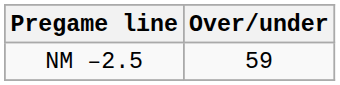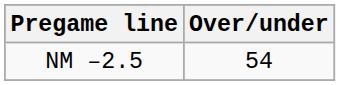 <table class="wikitable">
 <tr align="center">
 <th style=>Pregame line</th>
 <th style=>Over/under</th>
 </tr>
 <tr align="center">
 <td>NM –2.5</td>
-<td>59</td>
+<td>54</td>
 </tr>
 </table>
